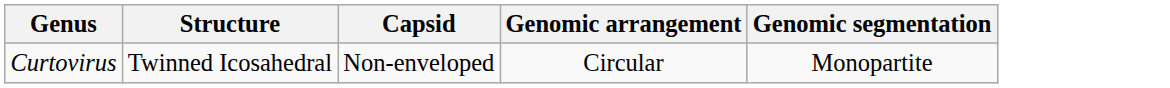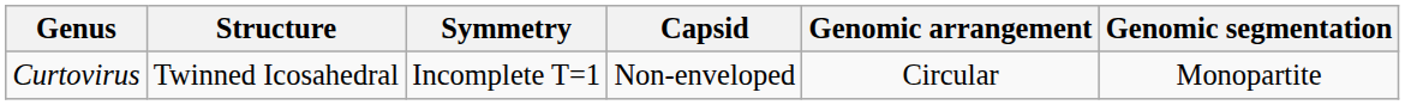 <table class="wikitable sortable" style="text-align:center">
 <tr>
 <th>Genus</th>
 <th>Structure</th>
+<th>Symmetry</th>
 <th>Capsid</th>
 <th>Genomic arrangement</th>
 <th>Genomic segmentation</th>
 </tr>
 <tr>
 <td><em>Curtovirus</em></td>
 <td>Twinned Icosahedral</td>
+<td>Incomplete T=1</td>
 <td>Non-enveloped</td>
 <td>Circular</td>
 <td>Monopartite</td>
 </tr>
 </table>
